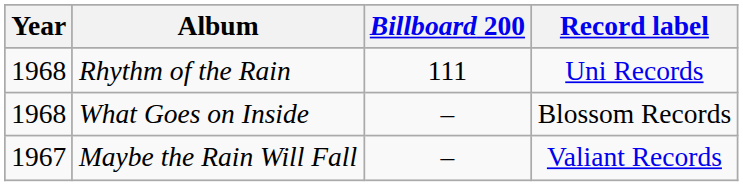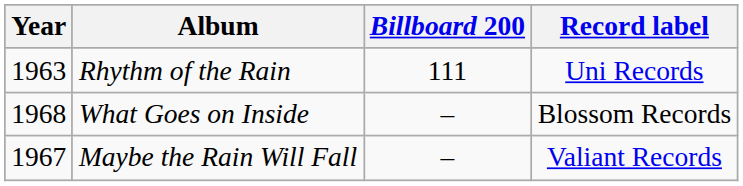 <table class="wikitable" style=text-align:center;>
 <tr>
 <th>Year</th>
 <th>Album</th>
 <th><a href='#'><em>Billboard</em> 200</a></th>
 <th><a href='#'>Record label</a></th>
 </tr>
 <tr>
-<td>1968</td>
+<td>1963</td>
 <td align=left><em>Rhythm of the Rain</em></td>
 <td>111</td>
 <td><a href='#'>Uni Records</a></td>
 </tr>
 <tr>
 <td>1968</td>
 <td align=left><em>What Goes on Inside</em></td>
 <td>–</td>
 <td>Blossom Records</td>
 </tr>
 <tr>
 <td>1967</td>
 <td align=left><em>Maybe the Rain Will Fall</em></td>
 <td>–</td>
 <td><a href='#'>Valiant Records</a></td>
 </tr>
 </table>
